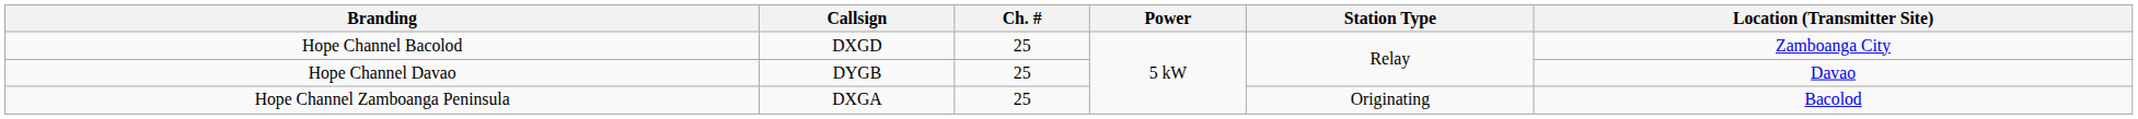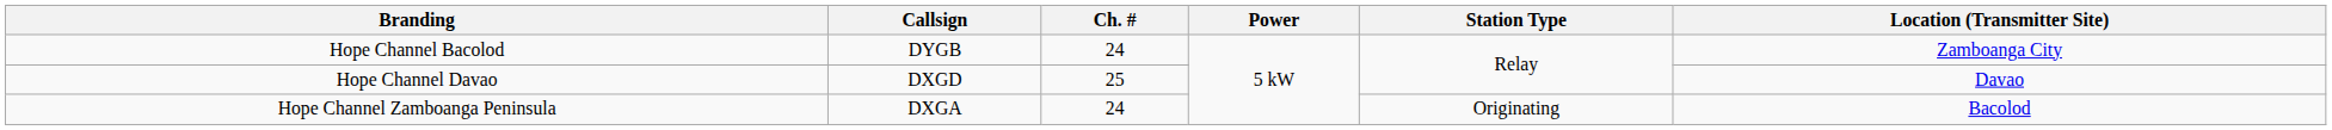 <table class="wikitable sortable" style="width:100%; text-align:center;">
 <tr>
 <th>Branding</th>
 <th>Callsign</th>
 <th>Ch. #</th>
 <th>Power</th>
 <th>Station Type</th>
 <th class="unsortable">Location (Transmitter Site)</th>
 </tr>
 <tr>
 <td>Hope Channel Bacolod</td>
-<td>DXGD</td>
-<td>25</td>
+<td>DYGB</td>
+<td>24</td>
 <td rowspan="3">5 kW</td>
 <td rowspan="2">Relay</td>
 <td><a href='#'>Zamboanga City</a></td>
 </tr>
 <tr>
 <td>Hope Channel Davao</td>
-<td>DYGB</td>
+<td>DXGD</td>
 <td>25</td>
 <td><a href='#'>Davao</a></td>
 </tr>
 <tr>
 <td>Hope Channel Zamboanga Peninsula</td>
 <td>DXGA</td>
-<td>25</td>
+<td>24</td>
 <td>Originating</td>
 <td><a href='#'>Bacolod</a></td>
 </tr>
 </table>
